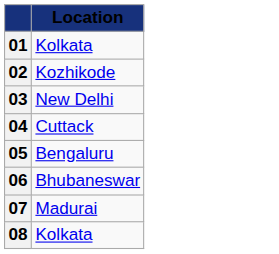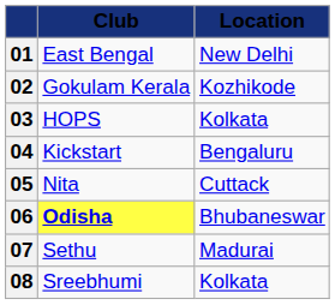 <table class="wikitable sortable" style="text-align:left">
 <tr>
 <th style="background:#17317c;"></th>
+<th style="background:#17317c;"><span>Club</span></th>
 <th style="background:#17317c;"><span>Location</span></th>
 </tr>
 <tr>
 <th>01</th>
-<td><a href='#'>Kolkata</a></td>
+<td><a href='#'>East Bengal</a></td>
+<td><a href='#'>New Delhi</a></td>
 </tr>
 <tr>
 <th>02</th>
+<td><a href='#'>Gokulam Kerala</a></td>
 <td><a href='#'>Kozhikode</a></td>
 </tr>
 <tr>
 <th>03</th>
-<td><a href='#'>New Delhi</a></td>
+<td><a href='#'>HOPS</a></td>
+<td><a href='#'>Kolkata</a></td>
 </tr>
 <tr>
 <th>04</th>
+<td><a href='#'>Kickstart</a></td>
+<td><a href='#'>Bengaluru</a></td>
+</tr>
+<tr>
+<th>05</th>
+<td><a href='#'>Nita</a></td>
 <td><a href='#'>Cuttack</a></td>
 </tr>
 <tr>
-<th>05</th>
-<td><a href='#'>Bengaluru</a></td>
-</tr>
-<tr>
 <th>06</th>
+<td bgcolor=#ffff44><strong><a href='#'>Odisha</a></strong></td>
 <td><a href='#'>Bhubaneswar</a></td>
 </tr>
 <tr>
 <th>07</th>
+<td><a href='#'>Sethu</a></td>
 <td><a href='#'>Madurai</a></td>
 </tr>
 <tr>
 <th>08</th>
+<td><a href='#'>Sreebhumi</a></td>
 <td><a href='#'>Kolkata</a></td>
 </tr>
 </table>
